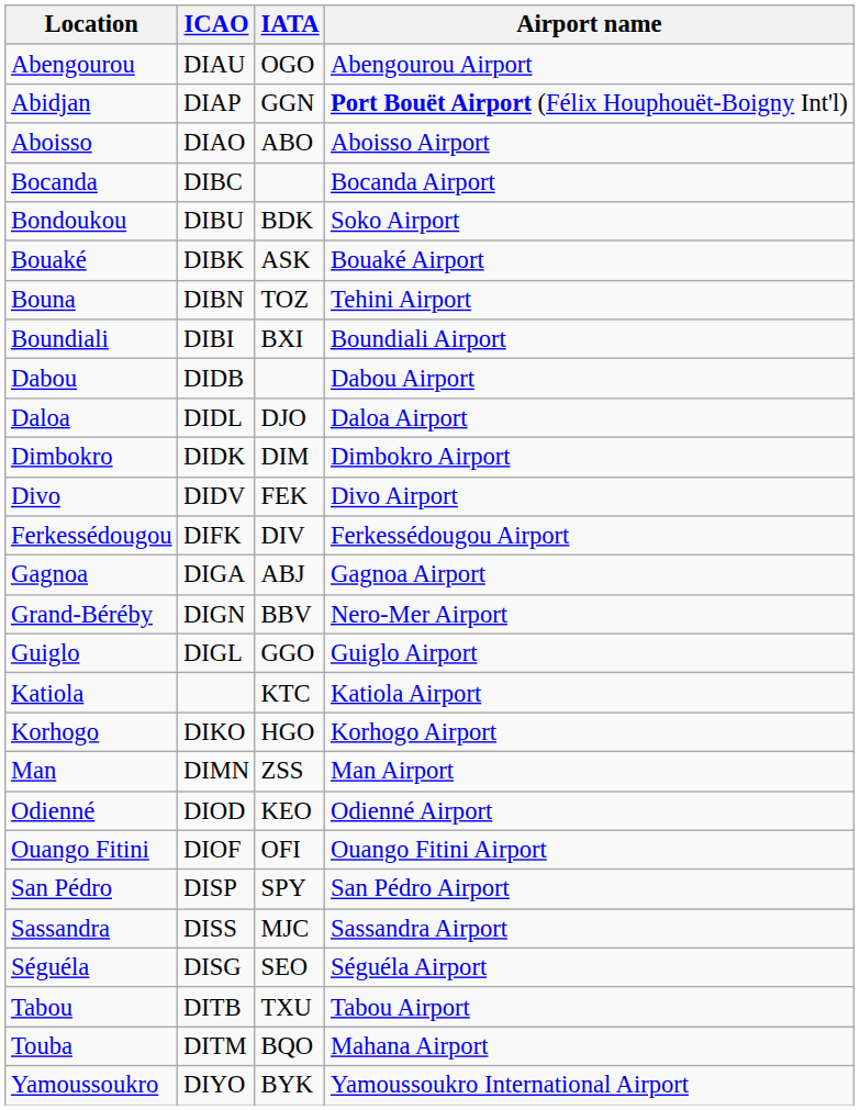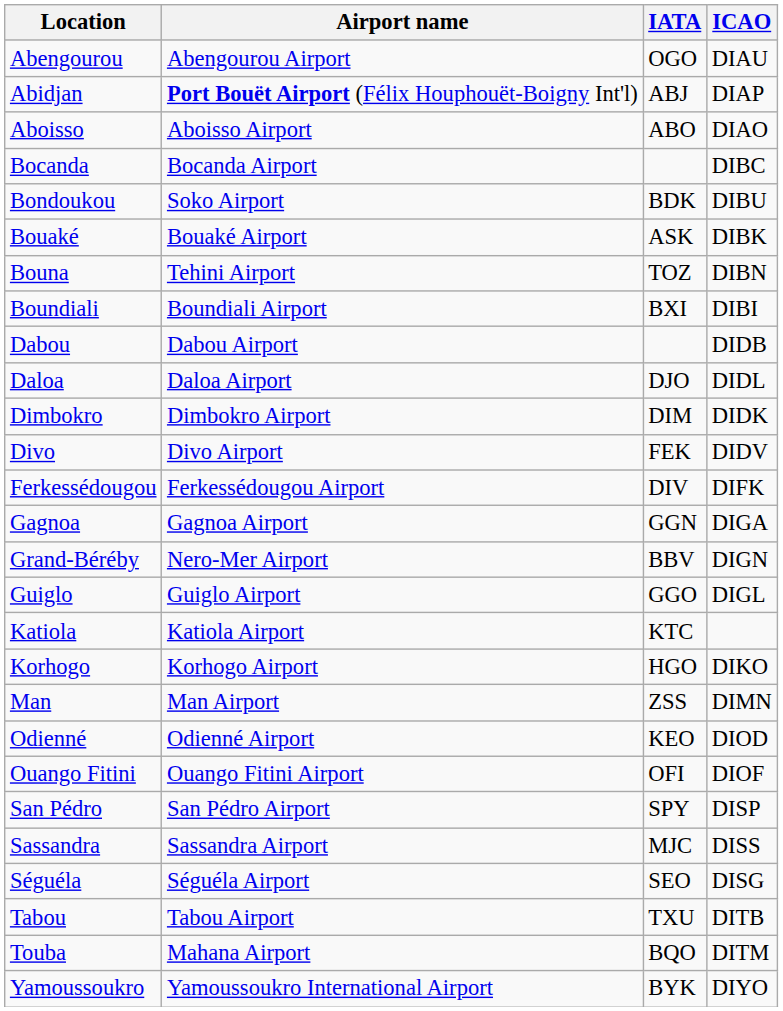 <table class="wikitable sortable">
 <tr valign=baseline>
 <th>Location</th>
+<th>Airport name</th>
+<th><a href='#'>IATA</a></th>
 <th><a href='#'>ICAO</a></th>
-<th><a href='#'>IATA</a></th>
-<th>Airport name</th>
 </tr>
 <tr valign=top>
 <td><a href='#'>Abengourou</a></td>
+<td><a href='#'>Abengourou Airport</a></td>
+<td>OGO</td>
 <td>DIAU</td>
-<td>OGO</td>
-<td><a href='#'>Abengourou Airport</a></td>
 </tr>
 <tr valign=top>
 <td><a href='#'>Abidjan</a></td>
+<td><strong><a href='#'>Port Bouët Airport</a></strong> (<a href='#'>Félix Houphouët-Boigny</a> Int'l)</td>
+<td>ABJ</td>
 <td>DIAP</td>
-<td>GGN</td>
-<td><strong><a href='#'>Port Bouët Airport</a></strong> (<a href='#'>Félix Houphouët-Boigny</a> Int'l)</td>
 </tr>
 <tr valign=top>
 <td><a href='#'>Aboisso</a></td>
+<td><a href='#'>Aboisso Airport</a></td>
+<td>ABO</td>
 <td>DIAO</td>
-<td>ABO</td>
-<td><a href='#'>Aboisso Airport</a></td>
 </tr>
 <tr valign=top>
 <td><a href='#'>Bocanda</a></td>
+<td><a href='#'>Bocanda Airport</a></td>
+<td> </td>
 <td>DIBC</td>
-<td> </td>
-<td><a href='#'>Bocanda Airport</a></td>
 </tr>
 <tr valign=top>
 <td><a href='#'>Bondoukou</a></td>
+<td><a href='#'>Soko Airport</a></td>
+<td>BDK</td>
 <td>DIBU</td>
-<td>BDK</td>
-<td><a href='#'>Soko Airport</a></td>
 </tr>
 <tr valign=top>
 <td><a href='#'>Bouaké</a></td>
+<td><a href='#'>Bouaké Airport</a></td>
+<td>ASK</td>
 <td>DIBK</td>
-<td>ASK</td>
-<td><a href='#'>Bouaké Airport</a></td>
 </tr>
 <tr valign=top>
 <td><a href='#'>Bouna</a></td>
+<td><a href='#'>Tehini Airport</a></td>
+<td>TOZ</td>
 <td>DIBN</td>
-<td>TOZ</td>
-<td><a href='#'>Tehini Airport</a></td>
 </tr>
 <tr valign=top>
 <td><a href='#'>Boundiali</a></td>
+<td><a href='#'>Boundiali Airport</a></td>
+<td>BXI</td>
 <td>DIBI</td>
-<td>BXI</td>
-<td><a href='#'>Boundiali Airport</a></td>
 </tr>
 <tr valign=top>
 <td><a href='#'>Dabou</a></td>
+<td><a href='#'>Dabou Airport</a></td>
+<td> </td>
 <td>DIDB</td>
-<td> </td>
-<td><a href='#'>Dabou Airport</a></td>
 </tr>
 <tr valign=top>
 <td><a href='#'>Daloa</a></td>
+<td><a href='#'>Daloa Airport</a></td>
+<td>DJO</td>
 <td>DIDL</td>
-<td>DJO</td>
-<td><a href='#'>Daloa Airport</a></td>
 </tr>
 <tr valign=top>
 <td><a href='#'>Dimbokro</a></td>
+<td><a href='#'>Dimbokro Airport</a></td>
+<td>DIM</td>
 <td>DIDK</td>
-<td>DIM</td>
-<td><a href='#'>Dimbokro Airport</a></td>
 </tr>
 <tr valign=top>
 <td><a href='#'>Divo</a></td>
+<td><a href='#'>Divo Airport</a></td>
+<td>FEK</td>
 <td>DIDV</td>
-<td>FEK</td>
-<td><a href='#'>Divo Airport</a></td>
 </tr>
 <tr valign=top>
 <td><a href='#'>Ferkessédougou</a></td>
+<td><a href='#'>Ferkessédougou Airport</a></td>
+<td>DIV</td>
 <td>DIFK</td>
-<td>DIV</td>
-<td><a href='#'>Ferkessédougou Airport</a></td>
 </tr>
 <tr valign=top>
 <td><a href='#'>Gagnoa</a></td>
+<td><a href='#'>Gagnoa Airport</a></td>
+<td>GGN</td>
 <td>DIGA</td>
-<td>ABJ</td>
-<td><a href='#'>Gagnoa Airport</a></td>
 </tr>
 <tr valign=top>
 <td><a href='#'>Grand-Béréby</a></td>
+<td><a href='#'>Nero-Mer Airport</a></td>
+<td>BBV</td>
 <td>DIGN</td>
-<td>BBV</td>
-<td><a href='#'>Nero-Mer Airport</a></td>
 </tr>
 <tr valign=top>
 <td><a href='#'>Guiglo</a></td>
+<td><a href='#'>Guiglo Airport</a></td>
+<td>GGO</td>
 <td>DIGL</td>
-<td>GGO</td>
-<td><a href='#'>Guiglo Airport</a></td>
 </tr>
 <tr valign=top>
 <td><a href='#'>Katiola</a></td>
+<td><a href='#'>Katiola Airport</a></td>
+<td>KTC</td>
 <td> </td>
-<td>KTC</td>
-<td><a href='#'>Katiola Airport</a></td>
 </tr>
 <tr valign=top>
 <td><a href='#'>Korhogo</a></td>
+<td><a href='#'>Korhogo Airport</a></td>
+<td>HGO</td>
 <td>DIKO</td>
-<td>HGO</td>
-<td><a href='#'>Korhogo Airport</a></td>
 </tr>
 <tr valign=top>
 <td><a href='#'>Man</a></td>
+<td><a href='#'>Man Airport</a></td>
+<td>ZSS</td>
 <td>DIMN</td>
-<td>ZSS</td>
-<td><a href='#'>Man Airport</a></td>
 </tr>
 <tr valign=top>
 <td><a href='#'>Odienné</a></td>
+<td><a href='#'>Odienné Airport</a></td>
+<td>KEO</td>
 <td>DIOD</td>
-<td>KEO</td>
-<td><a href='#'>Odienné Airport</a></td>
 </tr>
 <tr valign=top>
 <td><a href='#'>Ouango Fitini</a></td>
+<td><a href='#'>Ouango Fitini Airport</a></td>
+<td>OFI</td>
 <td>DIOF</td>
-<td>OFI</td>
-<td><a href='#'>Ouango Fitini Airport</a></td>
 </tr>
 <tr valign=top>
 <td><a href='#'>San Pédro</a></td>
+<td><a href='#'>San Pédro Airport</a></td>
+<td>SPY</td>
 <td>DISP</td>
-<td>SPY</td>
-<td><a href='#'>San Pédro Airport</a></td>
 </tr>
 <tr valign=top>
 <td><a href='#'>Sassandra</a></td>
+<td><a href='#'>Sassandra Airport</a></td>
+<td>MJC</td>
 <td>DISS</td>
-<td>MJC</td>
-<td><a href='#'>Sassandra Airport</a></td>
 </tr>
 <tr valign=top>
 <td><a href='#'>Séguéla</a></td>
+<td><a href='#'>Séguéla Airport</a></td>
+<td>SEO</td>
 <td>DISG</td>
-<td>SEO</td>
-<td><a href='#'>Séguéla Airport</a></td>
 </tr>
 <tr valign=top>
 <td><a href='#'>Tabou</a></td>
+<td><a href='#'>Tabou Airport</a></td>
+<td>TXU</td>
 <td>DITB</td>
-<td>TXU</td>
-<td><a href='#'>Tabou Airport</a></td>
 </tr>
 <tr valign=top>
 <td><a href='#'>Touba</a></td>
+<td><a href='#'>Mahana Airport</a></td>
+<td>BQO</td>
 <td>DITM</td>
-<td>BQO</td>
-<td><a href='#'>Mahana Airport</a></td>
 </tr>
 <tr valign=top>
 <td><a href='#'>Yamoussoukro</a></td>
+<td><a href='#'>Yamoussoukro International Airport</a></td>
+<td>BYK</td>
 <td>DIYO</td>
-<td>BYK</td>
-<td><a href='#'>Yamoussoukro International Airport</a></td>
 </tr>
 </table>
